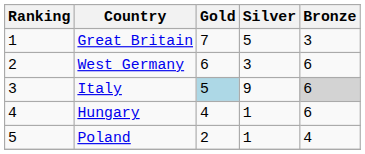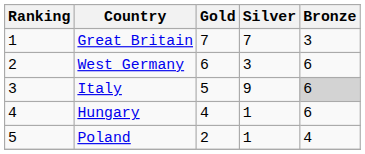 <table class="wikitable">
 <tr>
 <th>Ranking</th>
 <th>Country</th>
 <th>Gold </th>
 <th>Silver </th>
 <th>Bronze </th>
 </tr>
 <tr>
 <td>1</td>
 <td> <a href='#'>Great Britain</a></td>
 <td>7</td>
-<td>5</td>
+<td>7</td>
 <td>3</td>
 </tr>
 <tr>
 <td>2</td>
 <td> <a href='#'>West Germany</a></td>
 <td>6</td>
 <td>3</td>
 <td>6</td>
 </tr>
 <tr>
 <td>3</td>
 <td> <a href='#'>Italy</a></td>
-<td style="background: lightblue;">5</td>
+<td>5</td>
 <td>9</td>
 <td style="background: lightgrey;">6</td>
 </tr>
 <tr>
 <td>4</td>
 <td> <a href='#'>Hungary</a></td>
 <td>4</td>
 <td>1</td>
 <td>6</td>
 </tr>
 <tr>
 <td>5</td>
 <td> <a href='#'>Poland</a></td>
 <td>2</td>
 <td>1</td>
 <td>4</td>
 </tr>
 <tr>
 </tr>
 </table>
